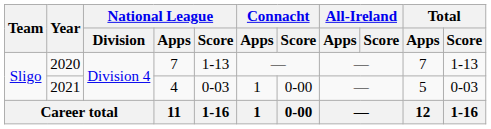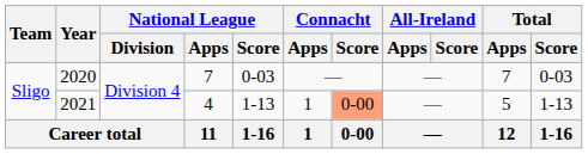 <table class="wikitable" style="text-align:center">
 <tr>
 <th rowspan="2">Team</th>
 <th rowspan="2">Year</th>
 <th colspan="3"><a href='#'>National League</a></th>
 <th colspan="2"><a href='#'>Connacht</a></th>
 <th colspan="2"><a href='#'>All-Ireland</a></th>
 <th colspan="2">Total</th>
 </tr>
 <tr>
 <th>Division</th>
 <th>Apps</th>
 <th>Score</th>
 <th>Apps</th>
 <th>Score</th>
 <th>Apps</th>
 <th>Score</th>
 <th>Apps</th>
 <th>Score</th>
 </tr>
 <tr>
 <td rowspan="2"><a href='#'>Sligo</a></td>
 <td>2020</td>
 <td rowspan="2"><a href='#'>Division 4</a></td>
 <td>7</td>
-<td>1-13</td>
+<td>0-03</td>
 <td colspan=2>—</td>
 <td colspan=2>—</td>
 <td>7</td>
-<td>1-13</td>
+<td>0-03</td>
 </tr>
 <tr>
 <td>2021</td>
 <td>4</td>
-<td>0-03</td>
+<td>1-13</td>
 <td>1</td>
-<td>0-00</td>
+<td style="background: lightsalmon;">0-00</td>
 <td colspan=2>—</td>
 <td>5</td>
-<td>0-03</td>
+<td>1-13</td>
 </tr>
 <tr>
 <th colspan="3">Career total</th>
 <th>11</th>
 <th>1-16</th>
 <th>1</th>
 <th>0-00</th>
 <th colspan=2>—</th>
 <th>12</th>
 <th>1-16</th>
 </tr>
 </table>
